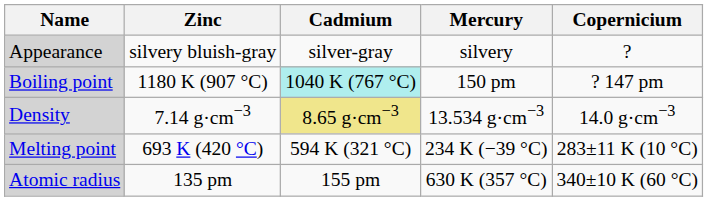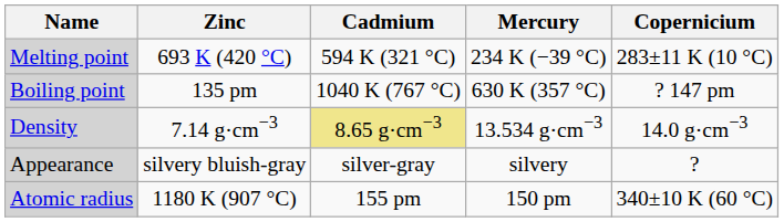 <table class="wikitable centered" style="text-align:center;">
 <tr>
 <th>Name</th>
 <th>Zinc</th>
 <th>Cadmium</th>
 <th>Mercury</th>
 <th>Copernicium</th>
 </tr>
 <tr>
-<td style="background:lightgrey; text-align:left;">Appearance</td>
-<td>silvery bluish-gray</td>
-<td>silver-gray</td>
-<td>silvery</td>
-<td>?</td>
+<td style="background:lightgrey; text-align:left;"><a href='#'>Melting point</a></td>
+<td>693 <a href='#'>K</a> (420 <a href='#'>°C</a>)</td>
+<td>594 K (321 °C)</td>
+<td>234 K (−39 °C)</td>
+<td>283±11 K (10 °C)</td>
 </tr>
 <tr>
 <td style="background:lightgrey; text-align:left;"><a href='#'>Boiling point</a></td>
-<td>1180 K (907 °C)</td>
-<td style="background: paleturquoise;">1040 K (767 °C)</td>
-<td>150 pm</td>
+<td>135 pm</td>
+<td>1040 K (767 °C)</td>
+<td>630 K (357 °C)</td>
 <td>? 147 pm</td>
 </tr>
 <tr>
 <td style="background:lightgrey; text-align:left;"><a href='#'>Density</a></td>
 <td>7.14 g·cm<sup>−3</sup></td>
 <td style="background: khaki;">8.65 g·cm<sup>−3</sup></td>
 <td>13.534 g·cm<sup>−3</sup></td>
 <td>14.0 g·cm<sup>−3</sup> </td>
 </tr>
 <tr>
-<td style="background:lightgrey; text-align:left;"><a href='#'>Melting point</a></td>
-<td>693 <a href='#'>K</a> (420 <a href='#'>°C</a>)</td>
-<td>594 K (321 °C)</td>
-<td>234 K (−39 °C)</td>
-<td>283±11 K (10 °C)</td>
+<td style="background:lightgrey; text-align:left;">Appearance</td>
+<td>silvery bluish-gray</td>
+<td>silver-gray</td>
+<td>silvery</td>
+<td>?</td>
 </tr>
 <tr>
 <td style="background:lightgrey; text-align:left;"><a href='#'>Atomic radius</a></td>
-<td>135 pm</td>
+<td>1180 K (907 °C)</td>
 <td>155 pm</td>
-<td>630 K (357 °C)</td>
+<td>150 pm</td>
 <td>340±10 K (60 °C)</td>
 </tr>
 </table>
